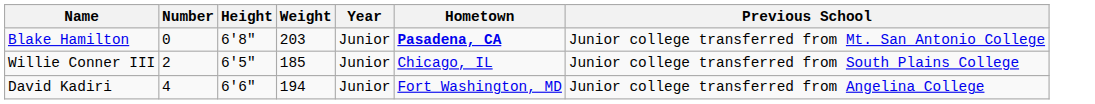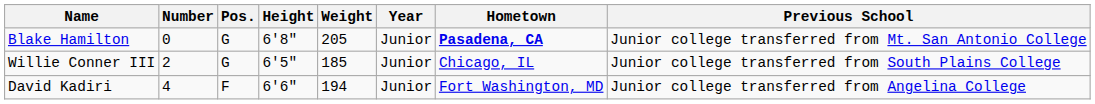 <table class="wikitable sortable" border="1">
 <tr>
 <th>Name</th>
 <th>Number</th>
+<th>Pos.</th>
 <th>Height</th>
 <th>Weight</th>
 <th>Year</th>
 <th>Hometown</th>
 <th class="unsortable">Previous School</th>
 </tr>
 <tr>
 <td><a href='#'>Blake Hamilton</a></td>
 <td>0</td>
+<td>G</td>
 <td>6'8"</td>
-<td>203</td>
+<td>205</td>
 <td>Junior</td>
 <td><strong><a href='#'>Pasadena, CA</a></strong></td>
 <td>Junior college transferred from <a href='#'>Mt. San Antonio College</a></td>
 </tr>
 <tr>
 <td>Willie Conner III</td>
 <td>2</td>
+<td>G</td>
 <td>6'5"</td>
 <td>185</td>
 <td>Junior</td>
 <td><a href='#'>Chicago, IL</a></td>
 <td>Junior college transferred from <a href='#'>South Plains College</a></td>
 </tr>
 <tr>
 <td>David Kadiri</td>
 <td>4</td>
+<td>F</td>
 <td>6'6"</td>
 <td>194</td>
 <td>Junior</td>
 <td><a href='#'>Fort Washington, MD</a></td>
 <td>Junior college transferred from <a href='#'>Angelina College</a></td>
 </tr>
 </table>
